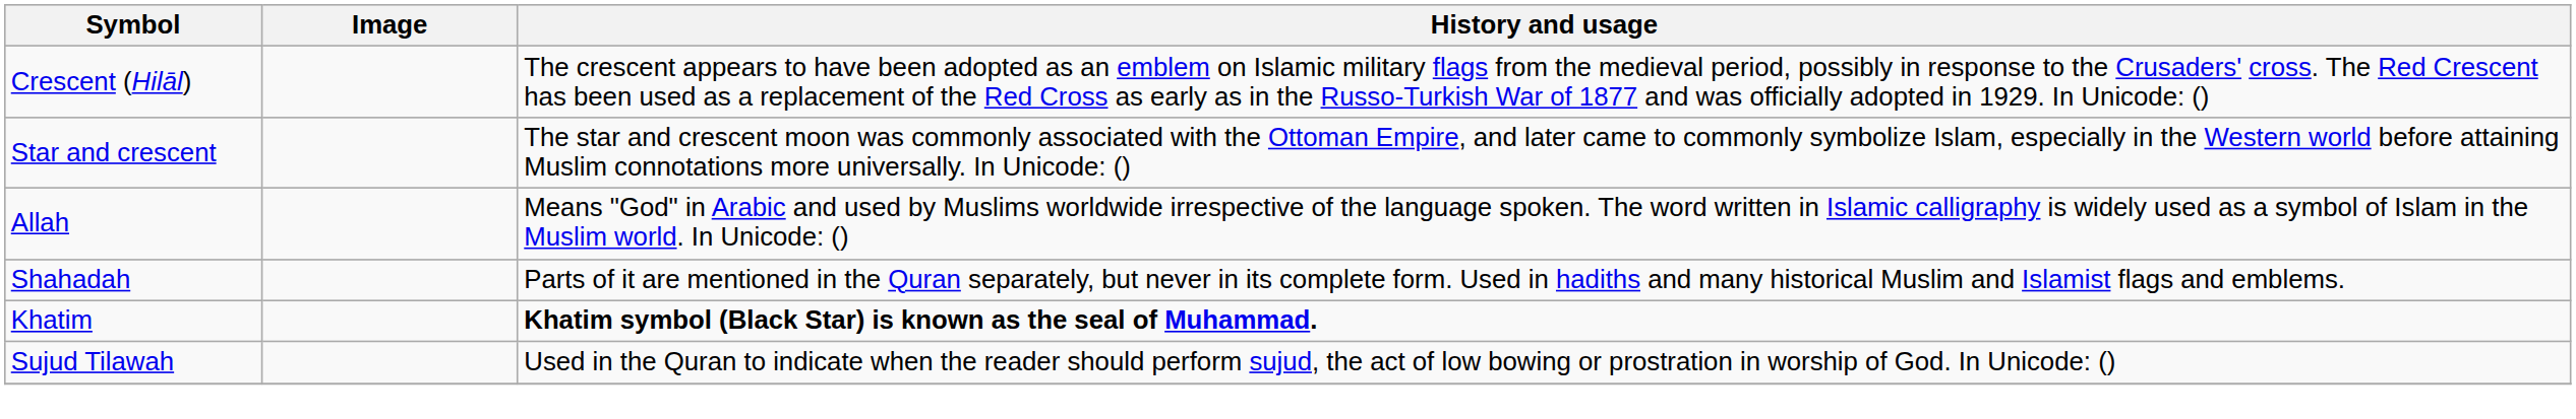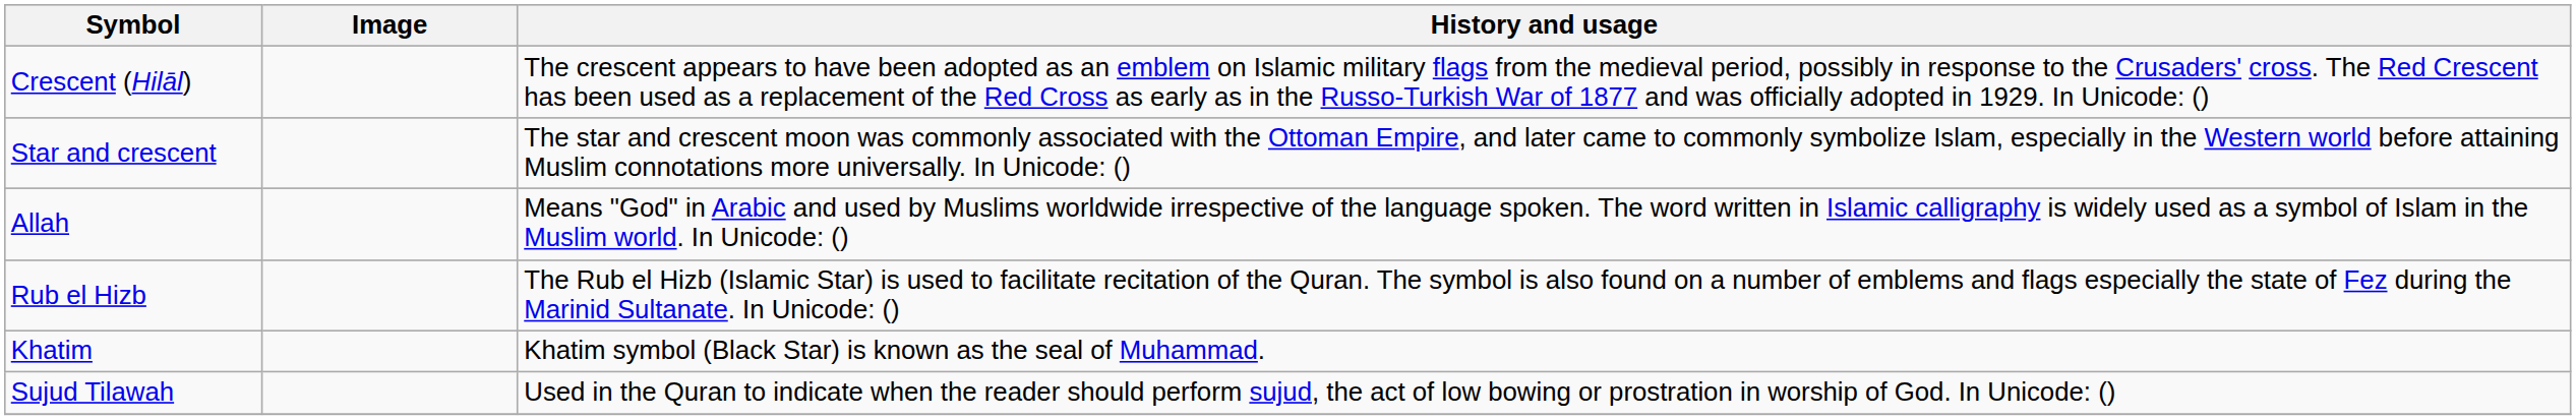 <table class="wikitable">
 <tr>
 <th style="width:10%;">Symbol</th>
 <th style="width:10%;">Image</th>
 <th style="width:80%;">History and usage</th>
 </tr>
 <tr>
 <td><a href='#'>Crescent</a> (<em><a href='#'>Hilāl</a></em>)</td>
 <td></td>
 <td>The crescent appears to have been adopted as an <a href='#'>emblem</a> on Islamic military <a href='#'>flags</a> from the medieval period, possibly in response to the <a href='#'>Crusaders'</a> <a href='#'>cross</a>. The <a href='#'>Red Crescent</a> has been used as a replacement of the <a href='#'>Red Cross</a> as early as in the <a href='#'>Russo-Turkish War of 1877</a> and was officially adopted in 1929. In Unicode: ()</td>
 </tr>
 <tr>
 <td><a href='#'>Star and crescent</a></td>
 <td></td>
 <td>The star and crescent moon was commonly associated with the <a href='#'>Ottoman Empire</a>, and later came to commonly symbolize Islam, especially in the <a href='#'>Western world</a> before attaining Muslim connotations more universally. In Unicode: ()</td>
 </tr>
 <tr>
 <td><a href='#'>Allah</a></td>
 <td></td>
 <td>Means "God" in <a href='#'>Arabic</a> and used by Muslims worldwide irrespective of the language spoken. The word written in <a href='#'>Islamic calligraphy</a> is widely used as a symbol of Islam in the <a href='#'>Muslim world</a>. In Unicode: ()</td>
 </tr>
 <tr>
-<td><a href='#'>Shahadah</a></td>
+<td><a href='#'>Rub el Hizb</a></td>
 <td></td>
-<td>Parts of it are mentioned in the <a href='#'>Quran</a> separately, but never in its complete form. Used in <a href='#'>hadiths</a> and many historical Muslim and <a href='#'>Islamist</a> flags and emblems.</td>
+<td>The Rub el Hizb (Islamic Star) is used to facilitate recitation of the Quran. The symbol is also found on a number of emblems and flags especially the state of <a href='#'>Fez</a> during the <a href='#'>Marinid Sultanate</a>. In Unicode: ()</td>
 </tr>
 <tr>
 <td><a href='#'>Khatim</a></td>
 <td></td>
-<td><strong>Khatim symbol (Black Star) is known as the seal of <a href='#'>Muhammad</a>.</strong></td>
+<td>Khatim symbol (Black Star) is known as the seal of <a href='#'>Muhammad</a>.</td>
 </tr>
 <tr>
 <td><a href='#'>Sujud Tilawah</a></td>
 <td></td>
 <td>Used in the Quran to indicate when the reader should perform <a href='#'>sujud</a>, the act of low bowing or prostration in worship of God. In Unicode: ()</td>
 </tr>
 <tr>
 </tr>
 </table>
